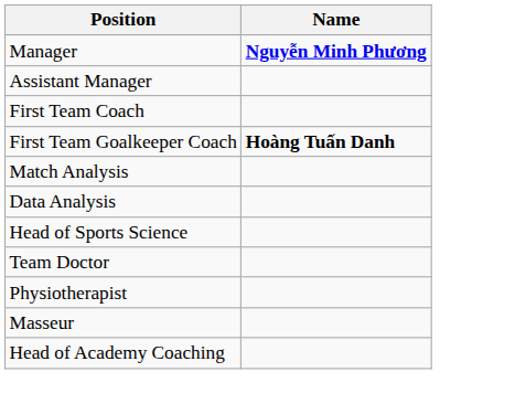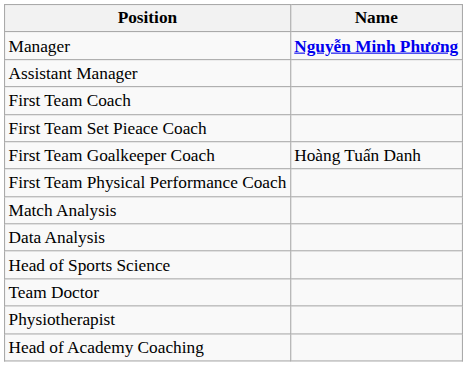 <table class="wikitable">
 <tr>
 <th>Position</th>
 <th>Name</th>
 </tr>
 <tr>
 <td>Manager</td>
 <td><strong> <a href='#'>Nguyễn Minh Phương</a></strong></td>
 </tr>
 <tr>
 <td>Assistant Manager</td>
 <td></td>
 </tr>
 <tr>
 <td>First Team Coach</td>
 <td></td>
 </tr>
 <tr>
+<td>First Team Set Pieace Coach</td>
+<td></td>
+</tr>
+<tr>
 <td>First Team Goalkeeper Coach</td>
-<td><strong> Hoàng Tuấn Danh</strong></td>
+<td> Hoàng Tuấn Danh</td>
+</tr>
+<tr>
+<td>First Team Physical Performance Coach</td>
+<td></td>
 </tr>
 <tr>
 <td>Match Analysis</td>
 <td></td>
 </tr>
 <tr>
 <td>Data Analysis</td>
 <td></td>
 </tr>
 <tr>
 <td>Head of Sports Science</td>
 <td></td>
 </tr>
 <tr>
 <td>Team Doctor</td>
 <td></td>
 </tr>
 <tr>
 <td>Physiotherapist</td>
 <td></td>
 </tr>
 <tr>
-<td>Masseur</td>
-<td></td>
-</tr>
-<tr>
 <td>Head of Academy Coaching</td>
 <td></td>
 </tr>
 </table>
